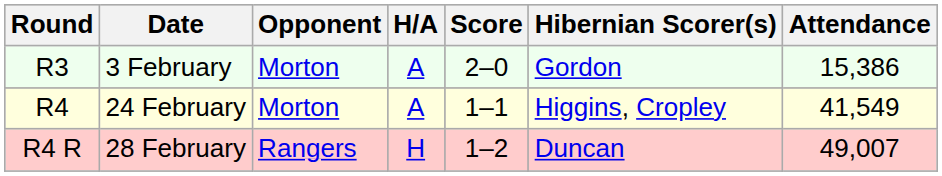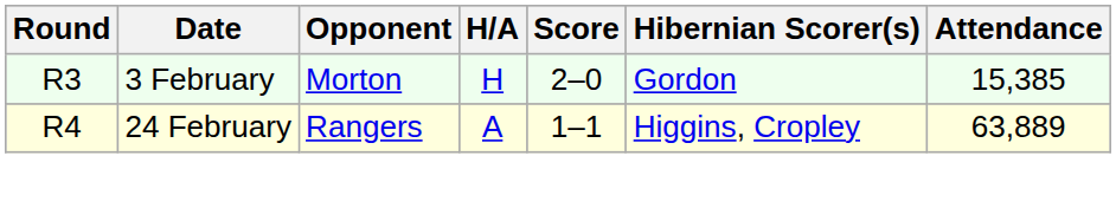 <table class="wikitable" style="text-align:center">
 <tr>
 <th>Round</th>
 <th>Date</th>
 <th>Opponent</th>
 <th>H/A</th>
 <th>Score</th>
 <th>Hibernian Scorer(s)</th>
 <th>Attendance</th>
 </tr>
 <tr bgcolor=#EEFFEE>
 <td>R3</td>
 <td align=left>3 February</td>
 <td align=left><a href='#'>Morton</a></td>
-<td><a href='#'>A</a></td>
+<td><a href='#'>H</a></td>
 <td>2–0</td>
 <td align=left><a href='#'>Gordon</a></td>
-<td>15,386</td>
+<td>15,385</td>
 </tr>
 <tr bgcolor=#FFFFDD>
 <td>R4</td>
 <td align=left>24 February</td>
-<td align=left><a href='#'>Morton</a></td>
+<td align=left><a href='#'>Rangers</a></td>
 <td><a href='#'>A</a></td>
 <td>1–1</td>
 <td align=left><a href='#'>Higgins</a>, <a href='#'>Cropley</a></td>
-<td>41,549</td>
-</tr>
-<tr bgcolor=#FFCCCC>
-<td>R4 R</td>
-<td align=left>28 February</td>
-<td align=left><a href='#'>Rangers</a></td>
-<td><a href='#'>H</a></td>
-<td>1–2</td>
-<td align=left><a href='#'>Duncan</a></td>
-<td>49,007</td>
+<td>63,889</td>
 </tr>
 </table>
